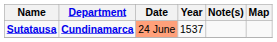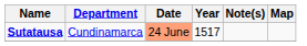 <table class="wikitable sortable mw-collapsible mw-collapsed">
 <tr>
 <th scope="col">Name</th>
 <th scope="col"><a href='#'>Department</a></th>
 <th scope="col">Date</th>
 <th scope="col">Year</th>
 <th scope="col">Note(s)</th>
 <th scope="col">Map</th>
 </tr>
 <tr>
 <td align=center><strong><a href='#'>Sutatausa</a></strong></td>
-<td align=center><strong><a href='#'>Cundinamarca</a></strong></td>
+<td align=center><a href='#'>Cundinamarca</a></td>
 <td align=center style="background: lightsalmon;">24 June</td>
-<td align=center>1537</td>
+<td align=center>1517</td>
 <td align=center></td>
 <td align=center></td>
 </tr>
 <tr>
 </tr>
 </table>
